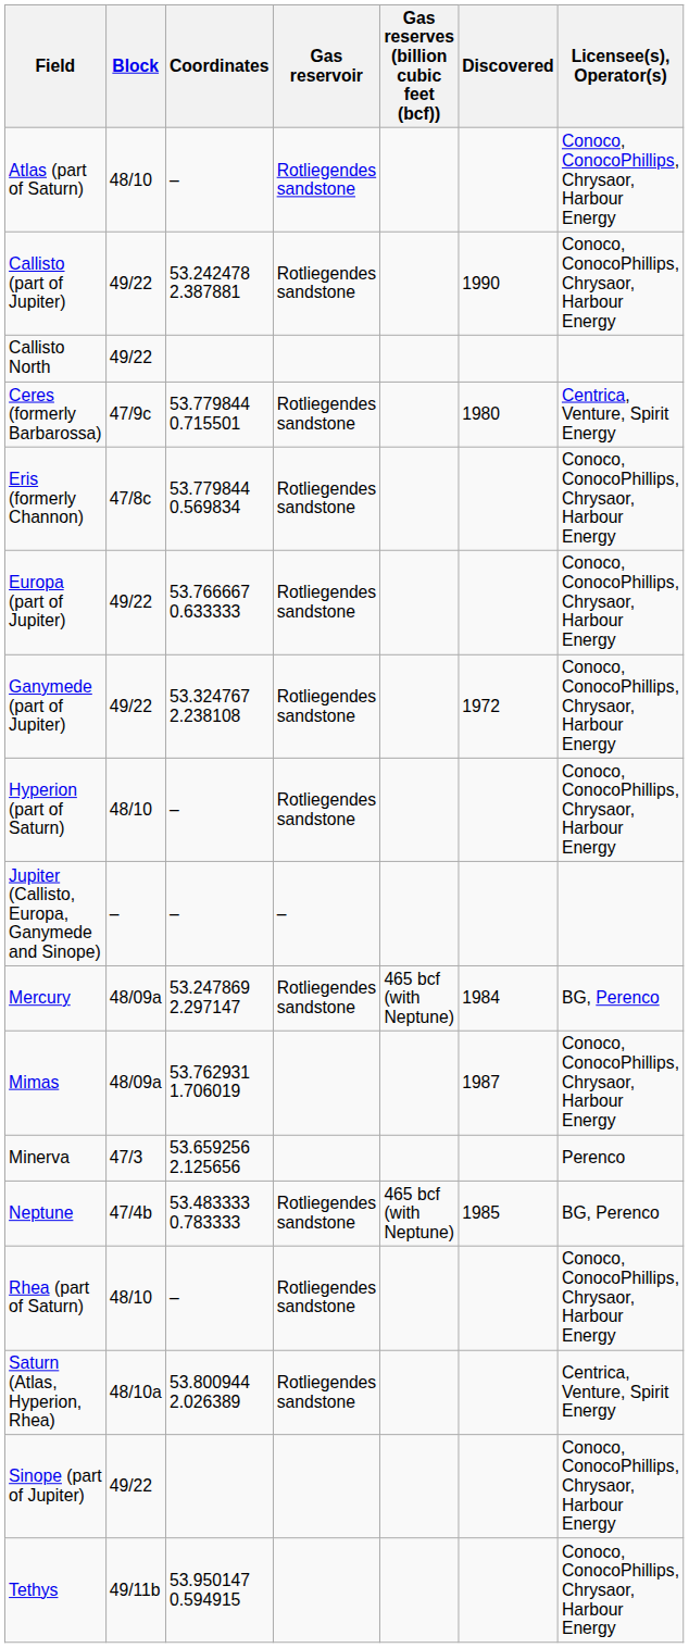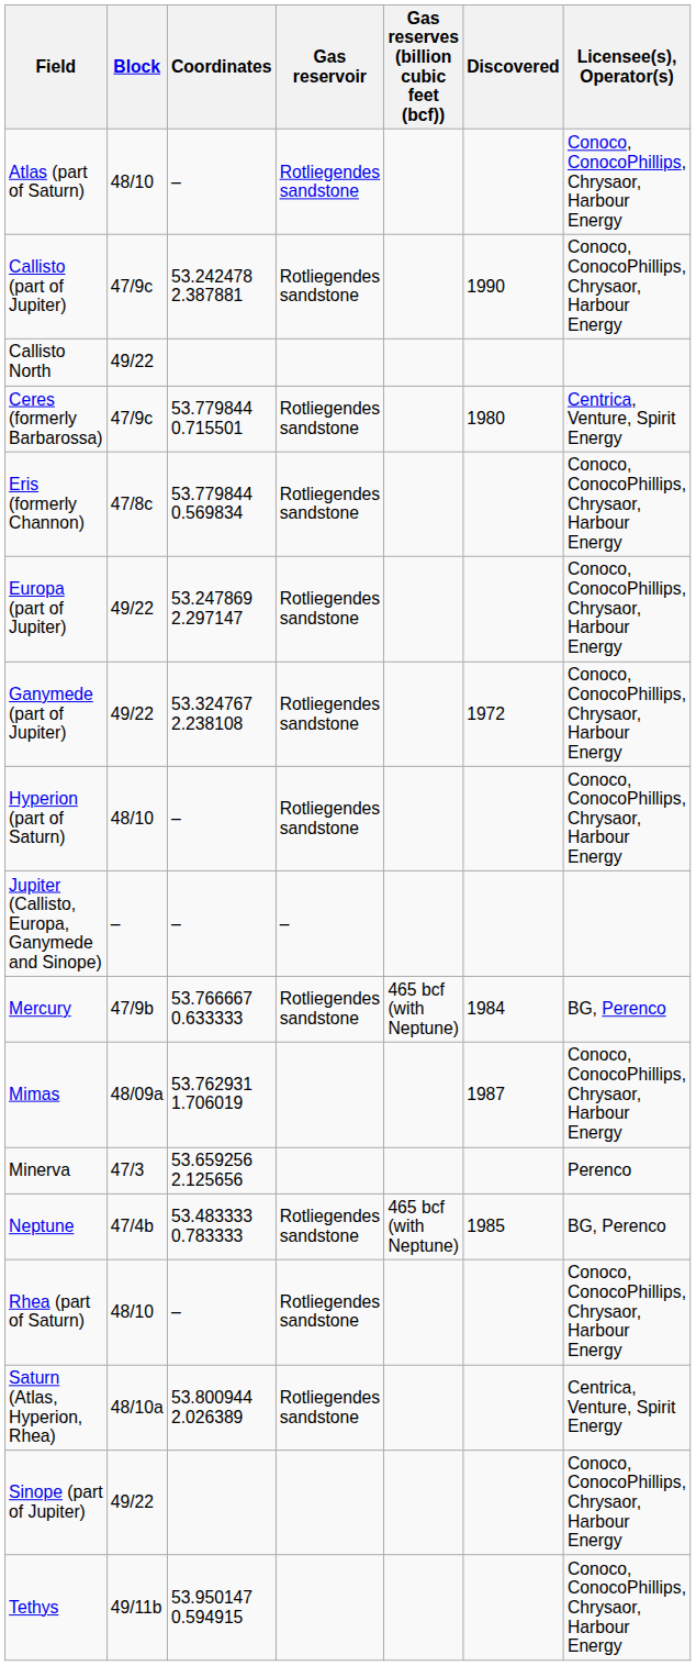 <table class="wikitable">
 <tr>
 <th>Field</th>
 <th><a href='#'>Block</a></th>
 <th>Coordinates</th>
 <th>Gas reservoir</th>
 <th>Gas reserves (billion cubic feet (bcf))</th>
 <th>Discovered</th>
 <th>Licensee(s), Operator(s)</th>
 </tr>
 <tr>
 <td><a href='#'>Atlas</a> (part  of Saturn)</td>
 <td>48/10</td>
 <td>–</td>
 <td><a href='#'>Rotliegendes</a> <a href='#'>sandstone</a></td>
 <td></td>
 <td></td>
 <td><a href='#'>Conoco</a>, <a href='#'>ConocoPhillips</a>, Chrysaor, Harbour Energy</td>
 </tr>
 <tr>
 <td><a href='#'>Callisto</a>  (part of Jupiter)</td>
-<td>49/22</td>
+<td>47/9c</td>
 <td>53.242478 2.387881</td>
 <td>Rotliegendes sandstone</td>
 <td></td>
 <td>1990</td>
 <td>Conoco, ConocoPhillips, Chrysaor, Harbour Energy</td>
 </tr>
 <tr>
 <td>Callisto  North</td>
 <td>49/22</td>
 <td></td>
 <td></td>
 <td></td>
 <td></td>
 <td></td>
 </tr>
 <tr>
 <td><a href='#'>Ceres</a> (formerly  Barbarossa)</td>
 <td>47/9c</td>
 <td>53.779844 0.715501</td>
 <td>Rotliegendes sandstone</td>
 <td></td>
 <td>1980</td>
 <td><a href='#'>Centrica</a>, Venture, Spirit Energy</td>
 </tr>
 <tr>
 <td><a href='#'>Eris</a>  (formerly Channon)</td>
 <td>47/8c</td>
 <td>53.779844 0.569834</td>
 <td>Rotliegendes sandstone</td>
 <td></td>
 <td></td>
 <td>Conoco, ConocoPhillips, Chrysaor, Harbour Energy</td>
 </tr>
 <tr>
 <td><a href='#'>Europa</a> (part  of Jupiter)</td>
 <td>49/22</td>
-<td>53.766667 0.633333</td>
+<td>53.247869 2.297147</td>
 <td>Rotliegendes sandstone</td>
 <td></td>
 <td></td>
 <td>Conoco, ConocoPhillips, Chrysaor, Harbour Energy</td>
 </tr>
 <tr>
 <td><a href='#'>Ganymede</a>  (part of Jupiter)</td>
 <td>49/22</td>
 <td>53.324767 2.238108</td>
 <td>Rotliegendes sandstone</td>
 <td></td>
 <td>1972</td>
 <td>Conoco, ConocoPhillips, Chrysaor, Harbour Energy</td>
 </tr>
 <tr>
 <td><a href='#'>Hyperion</a>  (part of Saturn)</td>
 <td>48/10</td>
 <td>–</td>
 <td>Rotliegendes sandstone</td>
 <td></td>
 <td></td>
 <td>Conoco, ConocoPhillips, Chrysaor, Harbour Energy</td>
 </tr>
 <tr>
 <td><a href='#'>Jupiter</a>  (Callisto, Europa, Ganymede and Sinope)</td>
 <td>–</td>
 <td>–</td>
 <td>–</td>
 <td></td>
 <td></td>
 <td></td>
 </tr>
 <tr>
 <td><a href='#'>Mercury</a></td>
-<td>48/09a</td>
-<td>53.247869 2.297147</td>
+<td>47/9b</td>
+<td>53.766667 0.633333</td>
 <td>Rotliegendes sandstone</td>
 <td>465 bcf (with Neptune)</td>
 <td>1984</td>
 <td>BG, <a href='#'>Perenco</a></td>
 </tr>
 <tr>
 <td><a href='#'>Mimas</a></td>
 <td>48/09a</td>
 <td>53.762931 1.706019</td>
 <td></td>
 <td></td>
 <td>1987</td>
 <td>Conoco, ConocoPhillips, Chrysaor, Harbour Energy</td>
 </tr>
 <tr>
 <td>Minerva</td>
 <td>47/3</td>
 <td>53.659256 2.125656</td>
 <td></td>
 <td></td>
 <td></td>
 <td>Perenco</td>
 </tr>
 <tr>
 <td><a href='#'>Neptune</a></td>
 <td>47/4b</td>
 <td>53.483333 0.783333</td>
 <td>Rotliegendes sandstone</td>
 <td>465 bcf (with Neptune)</td>
 <td>1985</td>
 <td>BG, Perenco</td>
 </tr>
 <tr>
 <td><a href='#'>Rhea</a> (part of  Saturn)</td>
 <td>48/10</td>
 <td>–</td>
 <td>Rotliegendes sandstone</td>
 <td></td>
 <td></td>
 <td>Conoco, ConocoPhillips, Chrysaor, Harbour Energy</td>
 </tr>
 <tr>
 <td><a href='#'>Saturn</a>  (Atlas, Hyperion, Rhea)</td>
 <td>48/10a</td>
 <td>53.800944 2.026389</td>
 <td>Rotliegendes sandstone</td>
 <td></td>
 <td></td>
 <td>Centrica, Venture, Spirit Energy</td>
 </tr>
 <tr>
 <td><a href='#'>Sinope</a> (part  of Jupiter)</td>
 <td>49/22</td>
 <td></td>
 <td></td>
 <td></td>
 <td></td>
 <td>Conoco, ConocoPhillips, Chrysaor, Harbour Energy</td>
 </tr>
 <tr>
 <td><a href='#'>Tethys</a></td>
 <td>49/11b</td>
 <td>53.950147 0.594915</td>
 <td></td>
 <td></td>
 <td></td>
 <td>Conoco, ConocoPhillips, Chrysaor, Harbour Energy</td>
 </tr>
 </table>
